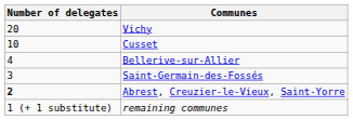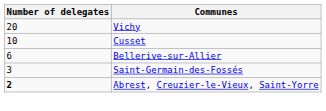 <table class="wikitable">
 <tr>
 <th>Number of delegates</th>
 <th>Communes</th>
 </tr>
 <tr>
 <td>20</td>
 <td><a href='#'>Vichy</a></td>
 </tr>
 <tr>
 <td>10</td>
 <td><a href='#'>Cusset</a></td>
 </tr>
 <tr>
-<td>4</td>
+<td>6</td>
 <td><a href='#'>Bellerive-sur-Allier</a></td>
 </tr>
 <tr>
 <td>3</td>
 <td><a href='#'>Saint-Germain-des-Fossés</a></td>
 </tr>
 <tr>
 <td><strong>2</strong></td>
 <td><a href='#'>Abrest</a>, <a href='#'>Creuzier-le-Vieux</a>, <a href='#'>Saint-Yorre</a></td>
 </tr>
-<tr>
-<td>1 (+ 1 substitute)</td>
-<td><em>remaining communes</em></td>
-</tr>
 </table>
